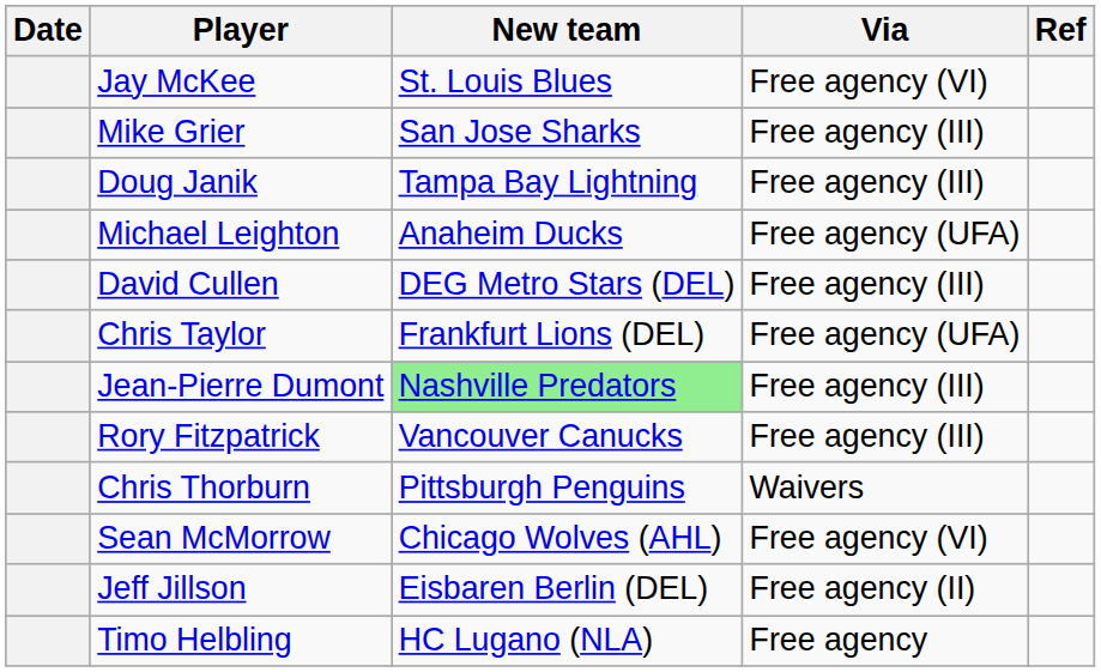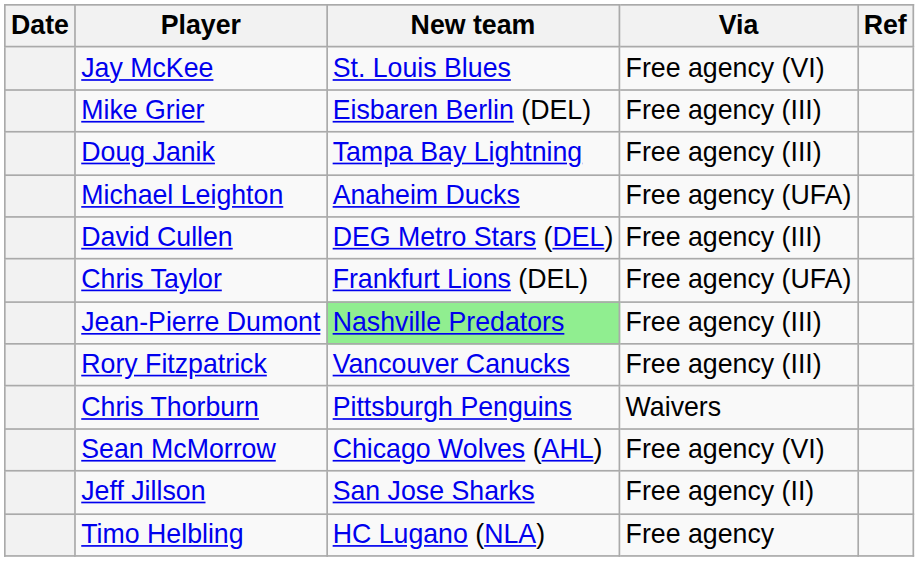 <table class="wikitable plainrowheaders">
 <tr style="background:#ddd; text-align:center;">
 <th>Date</th>
 <th>Player</th>
 <th>New team</th>
 <th>Via</th>
 <th>Ref</th>
 </tr>
 <tr>
 <th scope="row"></th>
 <td><a href='#'>Jay McKee</a></td>
 <td><a href='#'>St. Louis Blues</a></td>
 <td>Free agency (VI)</td>
 <td></td>
 </tr>
 <tr>
 <th scope="row"></th>
 <td><a href='#'>Mike Grier</a></td>
-<td><a href='#'>San Jose Sharks</a></td>
+<td><a href='#'>Eisbaren Berlin</a> (DEL)</td>
 <td>Free agency (III)</td>
 <td></td>
 </tr>
 <tr>
 <th scope="row"></th>
 <td><a href='#'>Doug Janik</a></td>
 <td><a href='#'>Tampa Bay Lightning</a></td>
 <td>Free agency (III)</td>
 <td></td>
 </tr>
 <tr>
 <th scope="row"></th>
 <td><a href='#'>Michael Leighton</a></td>
 <td><a href='#'>Anaheim Ducks</a></td>
 <td>Free agency (UFA)</td>
 <td></td>
 </tr>
 <tr>
 <th scope="row"></th>
 <td><a href='#'>David Cullen</a></td>
 <td><a href='#'>DEG Metro Stars</a> (<a href='#'>DEL</a>)</td>
 <td>Free agency (III)</td>
 <td></td>
 </tr>
 <tr>
 <th scope="row"></th>
 <td><a href='#'>Chris Taylor</a></td>
 <td><a href='#'>Frankfurt Lions</a> (DEL)</td>
 <td>Free agency (UFA)</td>
 <td></td>
 </tr>
 <tr>
 <th scope="row"></th>
 <td><a href='#'>Jean-Pierre Dumont</a></td>
 <td style="background: lightgreen;"><a href='#'>Nashville Predators</a></td>
 <td>Free agency (III)</td>
 <td></td>
 </tr>
 <tr>
 <th scope="row"></th>
 <td><a href='#'>Rory Fitzpatrick</a></td>
 <td><a href='#'>Vancouver Canucks</a></td>
 <td>Free agency (III)</td>
 <td></td>
 </tr>
 <tr>
 <th scope="row"></th>
 <td><a href='#'>Chris Thorburn</a></td>
 <td><a href='#'>Pittsburgh Penguins</a></td>
 <td>Waivers</td>
 <td></td>
 </tr>
 <tr>
 <th scope="row"></th>
 <td><a href='#'>Sean McMorrow</a></td>
 <td><a href='#'>Chicago Wolves</a> (<a href='#'>AHL</a>)</td>
 <td>Free agency (VI)</td>
 <td></td>
 </tr>
 <tr>
 <th scope="row"></th>
 <td><a href='#'>Jeff Jillson</a></td>
-<td><a href='#'>Eisbaren Berlin</a> (DEL)</td>
+<td><a href='#'>San Jose Sharks</a></td>
 <td>Free agency (II)</td>
 <td></td>
 </tr>
 <tr>
 <th scope="row"></th>
 <td><a href='#'>Timo Helbling</a></td>
 <td><a href='#'>HC Lugano</a> (<a href='#'>NLA</a>)</td>
 <td>Free agency</td>
 <td></td>
 </tr>
 </table>
